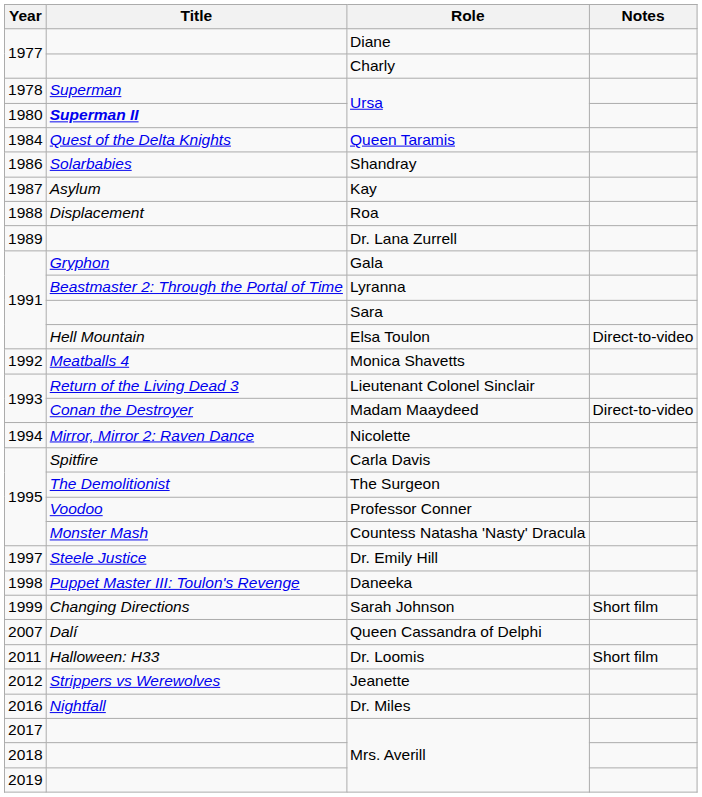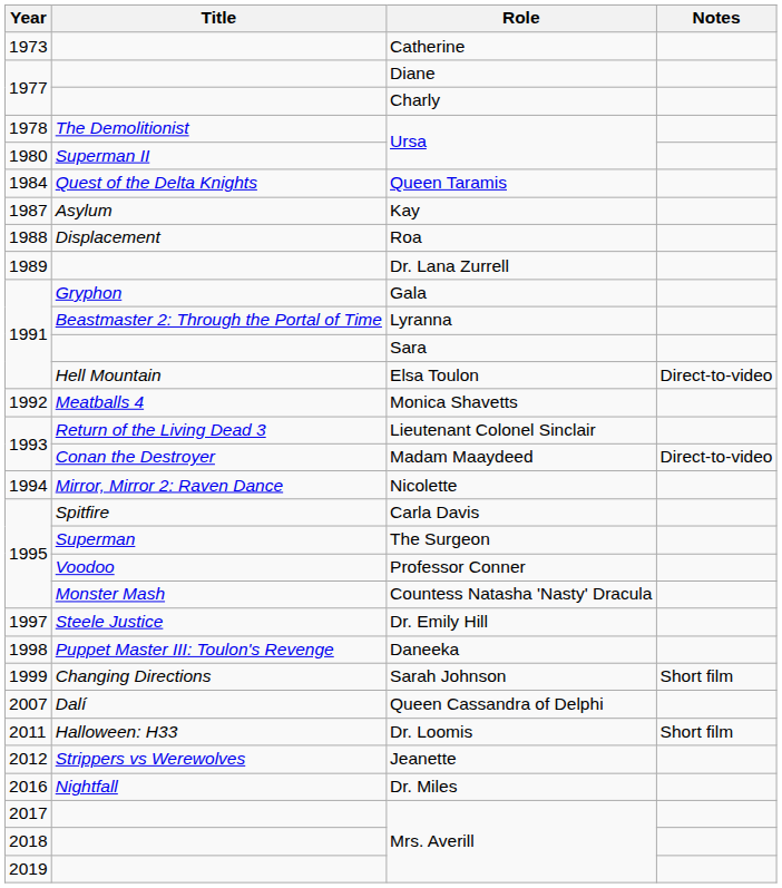 <table class="wikitable sortable">
 <tr>
 <th>Year</th>
 <th>Title</th>
 <th>Role</th>
 <th class="unsortable">Notes</th>
+</tr>
+<tr>
+<td>1973</td>
+<td><em></em></td>
+<td>Catherine</td>
+<td></td>
 </tr>
 <tr>
 <td rowspan="2">1977</td>
 <td><em></em></td>
 <td>Diane</td>
 <td></td>
 </tr>
 <tr>
 <td><em></em></td>
 <td>Charly</td>
 <td></td>
 </tr>
 <tr>
 <td>1978</td>
-<td><em><a href='#'>Superman</a></em></td>
+<td><em><a href='#'>The Demolitionist</a></em></td>
 <td rowspan="2"><a href='#'>Ursa</a></td>
 <td></td>
 </tr>
 <tr>
 <td>1980</td>
-<td><strong><em><a href='#'>Superman II</a></em></strong></td>
+<td><em><a href='#'>Superman II</a></em></td>
 <td></td>
 </tr>
 <tr>
 <td>1984</td>
 <td><em><a href='#'>Quest of the Delta Knights</a></em></td>
 <td><a href='#'>Queen Taramis</a></td>
-<td></td>
-</tr>
-<tr>
-<td>1986</td>
-<td><em><a href='#'>Solarbabies</a></em></td>
-<td>Shandray</td>
 <td></td>
 </tr>
 <tr>
 <td>1987</td>
 <td><em>Asylum</em></td>
 <td>Kay</td>
 <td></td>
 </tr>
 <tr>
 <td>1988</td>
 <td><em>Displacement</em></td>
 <td>Roa</td>
 <td></td>
 </tr>
 <tr>
 <td>1989</td>
 <td><em></em></td>
 <td>Dr. Lana Zurrell</td>
 <td></td>
 </tr>
 <tr>
 <td rowspan="4">1991</td>
 <td><em><a href='#'>Gryphon</a></em></td>
 <td>Gala</td>
 <td></td>
 </tr>
 <tr>
 <td><em><a href='#'>Beastmaster 2: Through the Portal of Time</a></em></td>
 <td>Lyranna</td>
 <td></td>
 </tr>
 <tr>
 <td><em></em></td>
 <td>Sara</td>
 <td></td>
 </tr>
 <tr>
 <td><em>Hell Mountain</em></td>
 <td>Elsa Toulon</td>
 <td>Direct-to-video</td>
 </tr>
 <tr>
 <td>1992</td>
 <td><em><a href='#'>Meatballs 4</a></em></td>
 <td>Monica Shavetts</td>
 <td></td>
 </tr>
 <tr>
 <td rowspan="2">1993</td>
 <td><em><a href='#'>Return of the Living Dead 3</a></em></td>
 <td>Lieutenant Colonel Sinclair</td>
 <td></td>
 </tr>
 <tr>
 <td><em><a href='#'>Conan the Destroyer</a></em></td>
 <td>Madam Maaydeed</td>
 <td>Direct-to-video</td>
 </tr>
 <tr>
 <td>1994</td>
 <td><em><a href='#'>Mirror, Mirror 2: Raven Dance</a></em></td>
 <td>Nicolette</td>
 <td></td>
 </tr>
 <tr>
 <td rowspan="4">1995</td>
 <td><em>Spitfire</em></td>
 <td>Carla Davis</td>
 <td></td>
 </tr>
 <tr>
-<td><em><a href='#'>The Demolitionist</a></em></td>
+<td><em><a href='#'>Superman</a></em></td>
 <td>The Surgeon</td>
 <td></td>
 </tr>
 <tr>
 <td><em><a href='#'>Voodoo</a></em></td>
 <td>Professor Conner</td>
 <td></td>
 </tr>
 <tr>
 <td><em><a href='#'>Monster Mash</a></em></td>
 <td>Countess Natasha 'Nasty' Dracula</td>
 <td></td>
 </tr>
 <tr>
 <td>1997</td>
 <td><em><a href='#'>Steele Justice</a></em></td>
 <td>Dr. Emily Hill</td>
 <td></td>
 </tr>
 <tr>
 <td>1998</td>
 <td><em><a href='#'>Puppet Master III: Toulon's Revenge</a></em></td>
 <td>Daneeka</td>
 <td></td>
 </tr>
 <tr>
 <td>1999</td>
 <td><em>Changing Directions</em></td>
 <td>Sarah Johnson</td>
 <td>Short film</td>
 </tr>
 <tr>
 <td>2007</td>
 <td><em>Dalí</em></td>
 <td>Queen Cassandra of Delphi</td>
 <td></td>
 </tr>
 <tr>
 <td>2011</td>
 <td><em>Halloween: H33</em></td>
 <td>Dr. Loomis</td>
 <td>Short film</td>
 </tr>
 <tr>
 <td>2012</td>
 <td><em><a href='#'>Strippers vs Werewolves</a></em></td>
 <td>Jeanette</td>
 <td></td>
 </tr>
 <tr>
 <td>2016</td>
 <td><em><a href='#'>Nightfall</a></em></td>
 <td>Dr. Miles</td>
 <td></td>
 </tr>
 <tr>
 <td>2017</td>
 <td><em></em></td>
 <td rowspan="3">Mrs. Averill</td>
 <td></td>
 </tr>
 <tr>
 <td>2018</td>
 <td><em></em></td>
 <td></td>
 </tr>
 <tr>
 <td>2019</td>
 <td><em></em></td>
 <td></td>
 </tr>
 </table>
